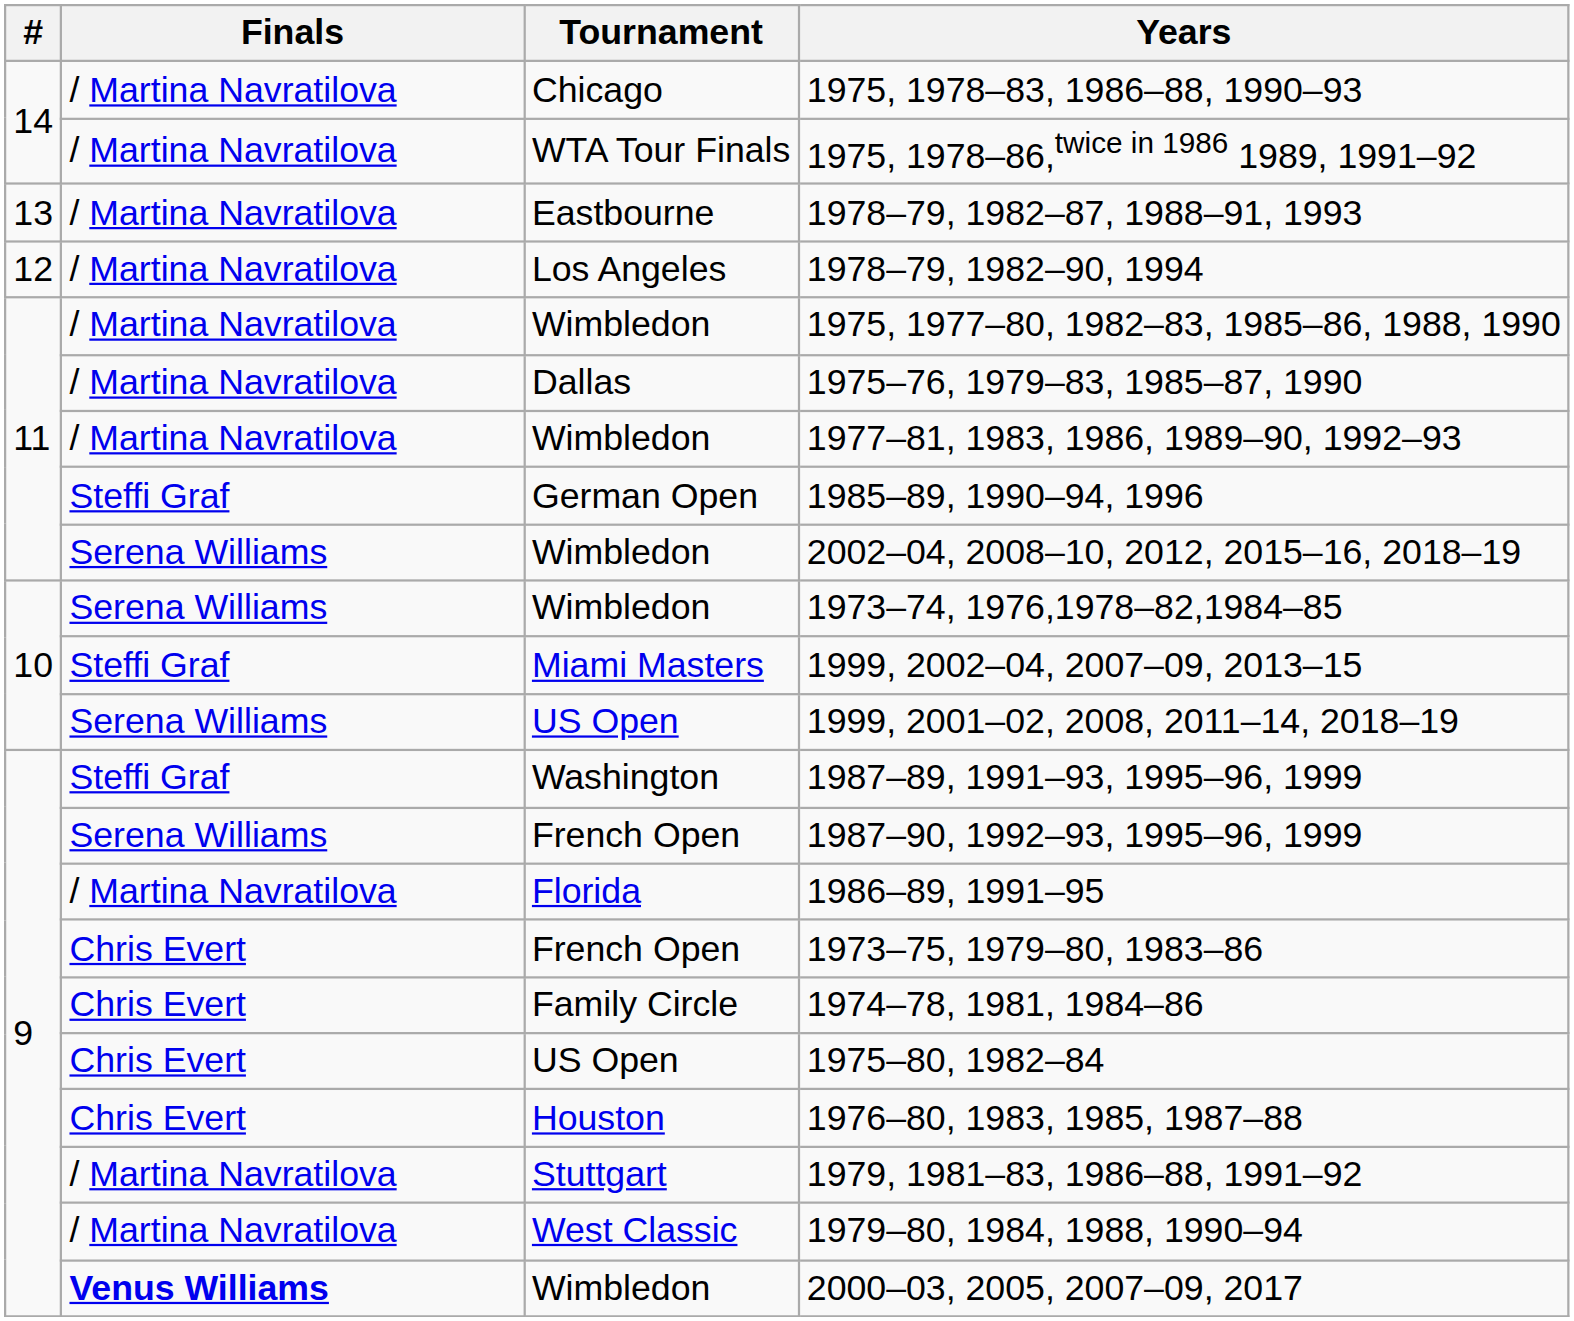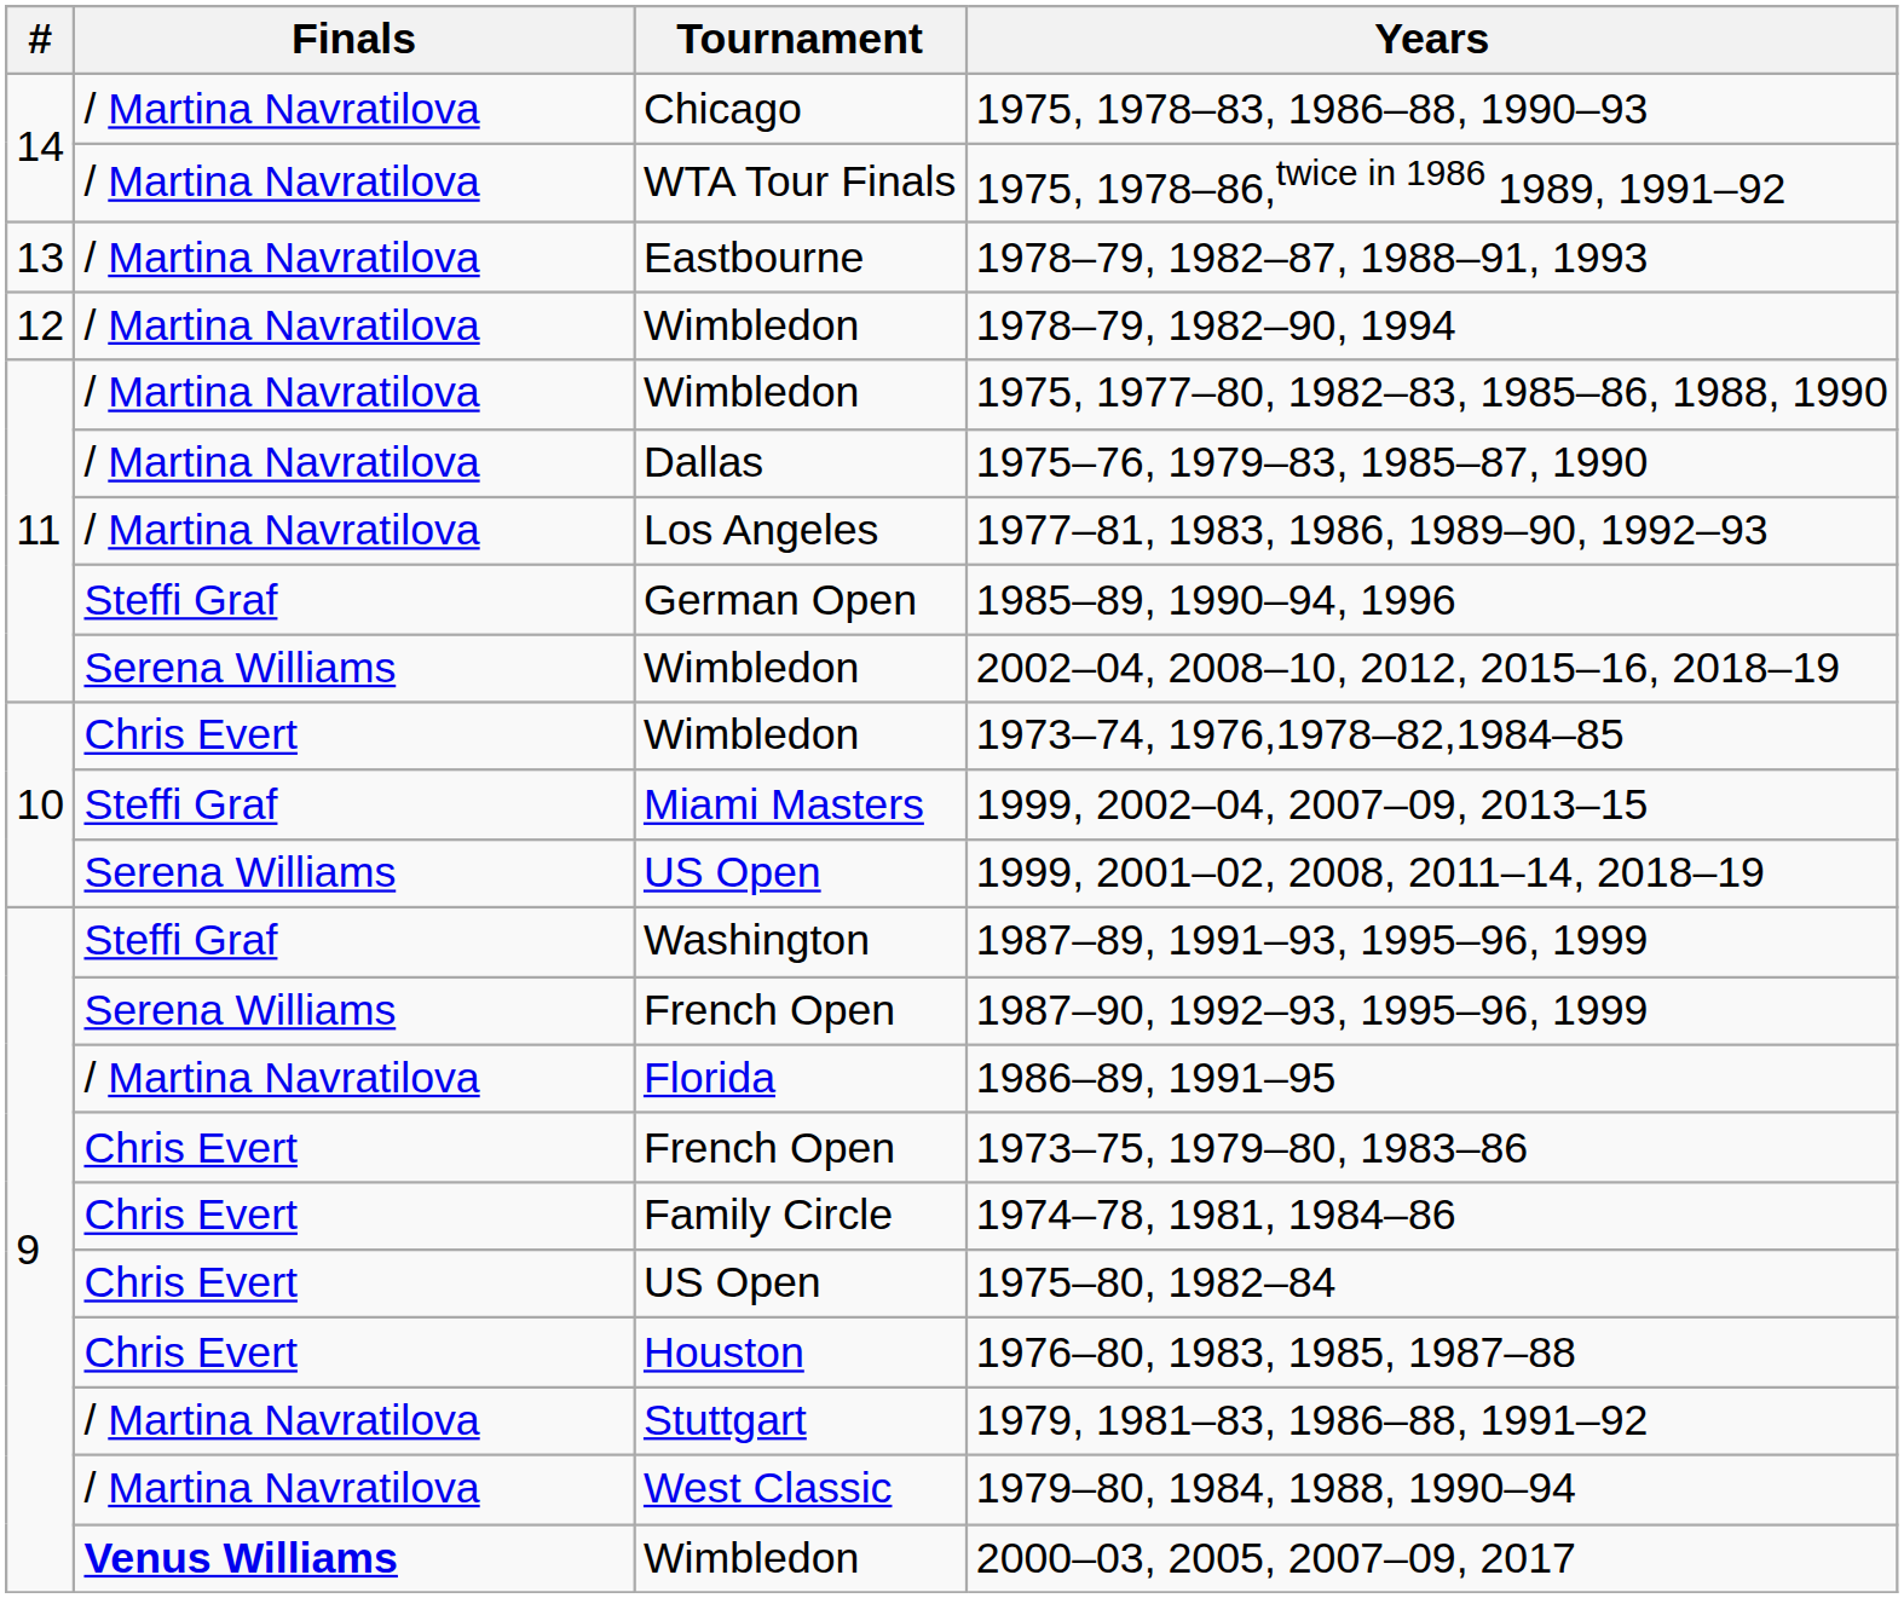 <table class="wikitable">
 <tr>
 <th>#</th>
 <th style="width:200px;">Finals</th>
 <th>Tournament</th>
 <th>Years</th>
 </tr>
 <tr>
 <td rowspan=2>14</td>
 <td style="white-space: nowrap;">/ <a href='#'>Martina Navratilova</a></td>
 <td>Chicago</td>
 <td>1975, 1978–83, 1986–88, 1990–93</td>
 </tr>
 <tr>
 <td>/ <a href='#'>Martina Navratilova</a></td>
 <td>WTA Tour Finals</td>
 <td>1975, 1978–86,<sup>twice in 1986</sup> 1989, 1991–92</td>
 </tr>
 <tr>
 <td>13</td>
 <td>/ <a href='#'>Martina Navratilova</a></td>
 <td>Eastbourne</td>
 <td>1978–79, 1982–87, 1988–91, 1993</td>
 </tr>
 <tr>
 <td>12</td>
 <td>/ <a href='#'>Martina Navratilova</a></td>
-<td>Los Angeles</td>
+<td>Wimbledon</td>
 <td>1978–79, 1982–90, 1994</td>
 </tr>
 <tr>
 <td rowspan=5>11</td>
 <td>/ <a href='#'>Martina Navratilova</a></td>
 <td>Wimbledon</td>
 <td>1975, 1977–80, 1982–83, 1985–86, 1988, 1990</td>
 </tr>
 <tr>
 <td>/ <a href='#'>Martina Navratilova</a></td>
 <td>Dallas</td>
 <td>1975–76, 1979–83, 1985–87, 1990</td>
 </tr>
 <tr>
 <td>/ <a href='#'>Martina Navratilova</a></td>
-<td>Wimbledon</td>
+<td>Los Angeles</td>
 <td>1977–81, 1983, 1986, 1989–90, 1992–93</td>
 </tr>
 <tr>
 <td> <a href='#'>Steffi Graf</a></td>
 <td>German Open</td>
 <td>1985–89, 1990–94, 1996</td>
 </tr>
 <tr>
 <td> <a href='#'>Serena Williams</a></td>
 <td>Wimbledon</td>
 <td>2002–04, 2008–10, 2012, 2015–16, 2018–19</td>
 </tr>
 <tr>
 <td rowspan=3>10</td>
-<td> <a href='#'>Serena Williams</a></td>
+<td> <a href='#'>Chris Evert</a></td>
 <td>Wimbledon</td>
 <td>1973–74, 1976,1978–82,1984–85</td>
 </tr>
 <tr>
 <td> <a href='#'>Steffi Graf</a></td>
 <td><a href='#'>Miami Masters</a></td>
 <td>1999, 2002–04, 2007–09, 2013–15</td>
 </tr>
 <tr>
 <td> <a href='#'>Serena Williams</a></td>
 <td><a href='#'>US Open</a></td>
 <td>1999, 2001–02, 2008, 2011–14, 2018–19</td>
 </tr>
 <tr>
 <td rowspan=10>9</td>
 <td> <a href='#'>Steffi Graf</a></td>
 <td>Washington</td>
 <td>1987–89, 1991–93, 1995–96, 1999</td>
 </tr>
 <tr>
 <td> <a href='#'>Serena Williams</a></td>
 <td>French Open</td>
 <td>1987–90, 1992–93, 1995–96, 1999</td>
 </tr>
 <tr>
 <td style="white-space: nowrap;">/ <a href='#'>Martina Navratilova</a></td>
 <td><a href='#'>Florida</a></td>
 <td>1986–89, 1991–95</td>
 </tr>
 <tr>
 <td> <a href='#'>Chris Evert</a></td>
 <td>French Open</td>
 <td>1973–75, 1979–80, 1983–86</td>
 </tr>
 <tr>
 <td> <a href='#'>Chris Evert</a></td>
 <td>Family Circle</td>
 <td>1974–78, 1981, 1984–86</td>
 </tr>
 <tr>
 <td> <a href='#'>Chris Evert</a></td>
 <td>US Open</td>
 <td>1975–80, 1982–84</td>
 </tr>
 <tr>
 <td> <a href='#'>Chris Evert</a></td>
 <td><a href='#'>Houston</a></td>
 <td>1976–80, 1983, 1985, 1987–88</td>
 </tr>
 <tr>
 <td>/ <a href='#'>Martina Navratilova</a></td>
 <td><a href='#'>Stuttgart</a></td>
 <td>1979, 1981–83, 1986–88, 1991–92</td>
 </tr>
 <tr>
 <td>/ <a href='#'>Martina Navratilova</a></td>
 <td><a href='#'>West Classic</a></td>
 <td>1979–80, 1984, 1988, 1990–94</td>
 </tr>
 <tr>
 <td> <strong><a href='#'>Venus Williams</a></strong></td>
 <td>Wimbledon</td>
 <td>2000–03, 2005, 2007–09, 2017</td>
 </tr>
 </table>
